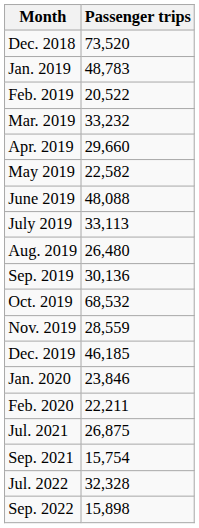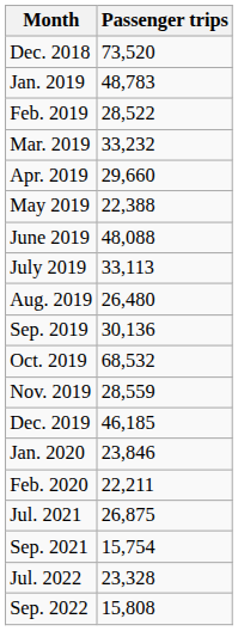 <table class="wikitable">
 <tr>
 <th>Month</th>
 <th>Passenger trips</th>
 </tr>
 <tr>
 <td>Dec. 2018</td>
 <td>73,520</td>
 </tr>
 <tr>
 <td>Jan. 2019</td>
 <td>48,783</td>
 </tr>
 <tr>
 <td>Feb. 2019</td>
-<td>20,522</td>
+<td>28,522</td>
 </tr>
 <tr>
 <td>Mar. 2019</td>
 <td>33,232</td>
 </tr>
 <tr>
 <td>Apr. 2019</td>
 <td>29,660</td>
 </tr>
 <tr>
 <td>May 2019</td>
-<td>22,582</td>
+<td>22,388</td>
 </tr>
 <tr>
 <td>June 2019</td>
 <td>48,088</td>
 </tr>
 <tr>
 <td>July 2019</td>
 <td>33,113</td>
 </tr>
 <tr>
 <td>Aug. 2019</td>
 <td>26,480</td>
 </tr>
 <tr>
 <td>Sep. 2019</td>
 <td>30,136</td>
 </tr>
 <tr>
 <td>Oct. 2019</td>
 <td>68,532</td>
 </tr>
 <tr>
 <td>Nov. 2019</td>
 <td>28,559</td>
 </tr>
 <tr>
 <td>Dec. 2019</td>
 <td>46,185</td>
 </tr>
 <tr>
 <td>Jan. 2020</td>
 <td>23,846</td>
 </tr>
 <tr>
 <td>Feb. 2020</td>
 <td>22,211</td>
 </tr>
 <tr>
 <td>Jul. 2021</td>
 <td>26,875</td>
 </tr>
 <tr>
 <td>Sep. 2021</td>
 <td>15,754</td>
 </tr>
 <tr>
 <td>Jul. 2022</td>
-<td>32,328</td>
+<td>23,328</td>
 </tr>
 <tr>
 <td>Sep. 2022</td>
-<td>15,898</td>
+<td>15,808</td>
 </tr>
 </table>
